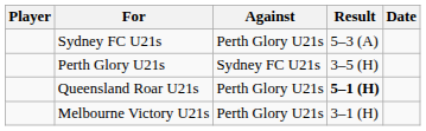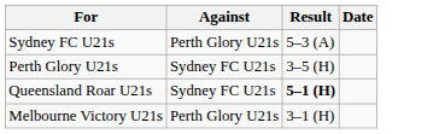 <table class="wikitable">
 <tr>
-<th>Player</th>
 <th>For</th>
 <th>Against</th>
 <th>Result</th>
 <th>Date</th>
 </tr>
 <tr>
-<td> </td>
 <td>Sydney FC U21s</td>
 <td>Perth Glory U21s</td>
 <td>5–3 (A)</td>
 <td></td>
 </tr>
 <tr>
-<td> </td>
 <td>Perth Glory U21s</td>
 <td>Sydney FC U21s</td>
 <td>3–5 (H)</td>
 <td></td>
 </tr>
 <tr>
-<td> </td>
 <td>Queensland Roar U21s</td>
-<td>Perth Glory U21s</td>
+<td>Sydney FC U21s</td>
 <td><strong>5–1 (H)</strong></td>
 <td></td>
 </tr>
 <tr>
-<td> </td>
 <td>Melbourne Victory U21s</td>
 <td>Perth Glory U21s</td>
 <td>3–1 (H)</td>
 <td></td>
 </tr>
 </table>
